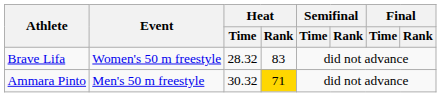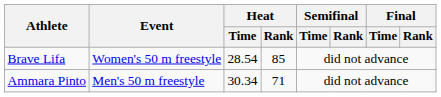 <table class=wikitable style="font-size:90%">
 <tr>
 <th rowspan="2">Athlete</th>
 <th rowspan="2">Event</th>
 <th colspan="2">Heat</th>
 <th colspan="2">Semifinal</th>
 <th colspan="2">Final</th>
 </tr>
 <tr style="font-size:95%">
 <th>Time</th>
 <th>Rank</th>
 <th>Time</th>
 <th>Rank</th>
 <th>Time</th>
 <th>Rank</th>
 </tr>
 <tr align=center>
 <td align=left><a href='#'>Brave Lifa</a></td>
 <td align=left><a href='#'>Women's 50 m freestyle</a></td>
-<td>28.32</td>
-<td>83</td>
+<td>28.54</td>
+<td>85</td>
 <td colspan=4>did not advance</td>
 </tr>
 <tr align=center>
 <td align=left><a href='#'>Ammara Pinto</a></td>
 <td align=left><a href='#'>Men's 50 m freestyle</a></td>
-<td>30.32</td>
-<td style="background: gold;">71</td>
+<td>30.34</td>
+<td>71</td>
 <td colspan=4>did not advance</td>
 </tr>
 </table>
